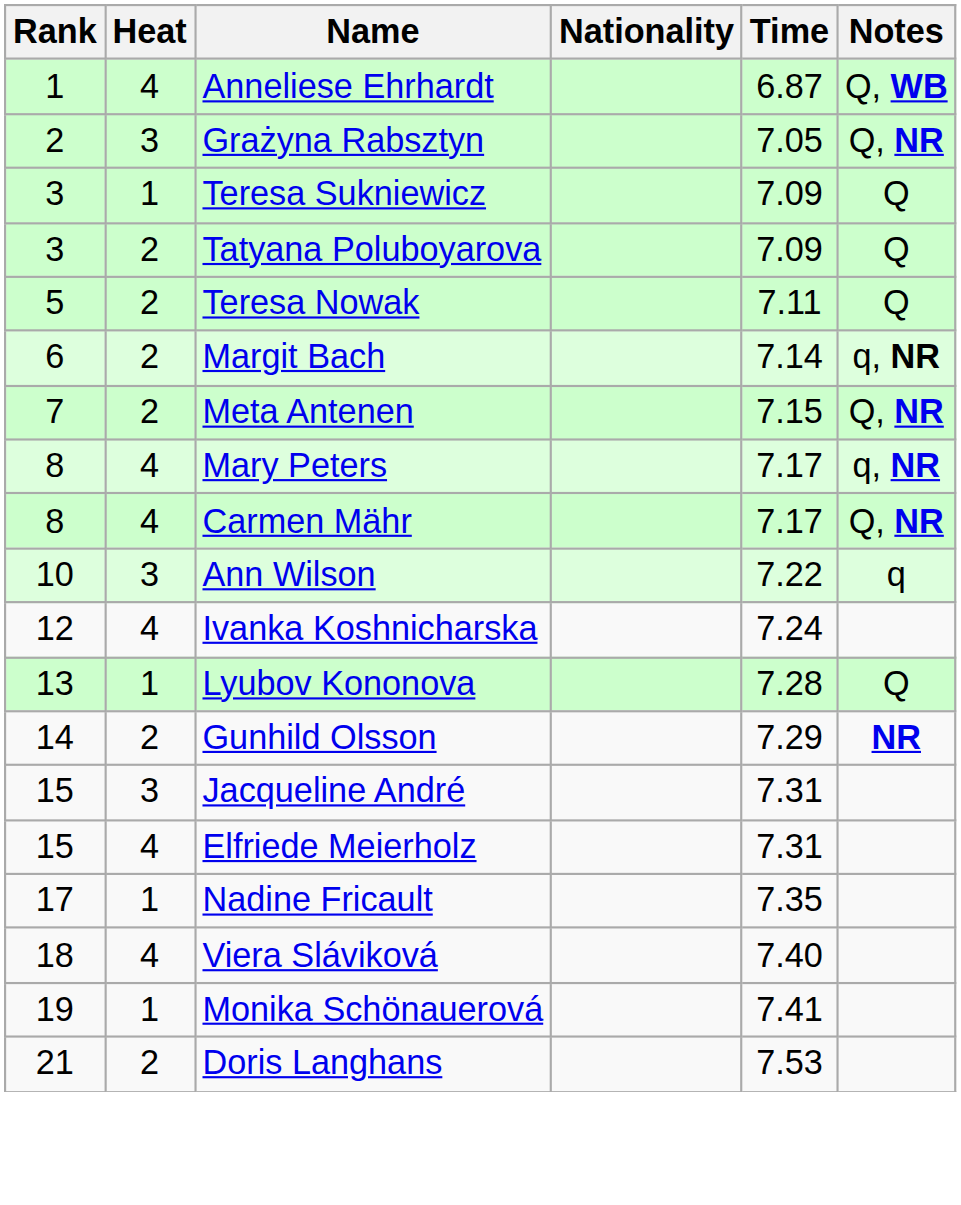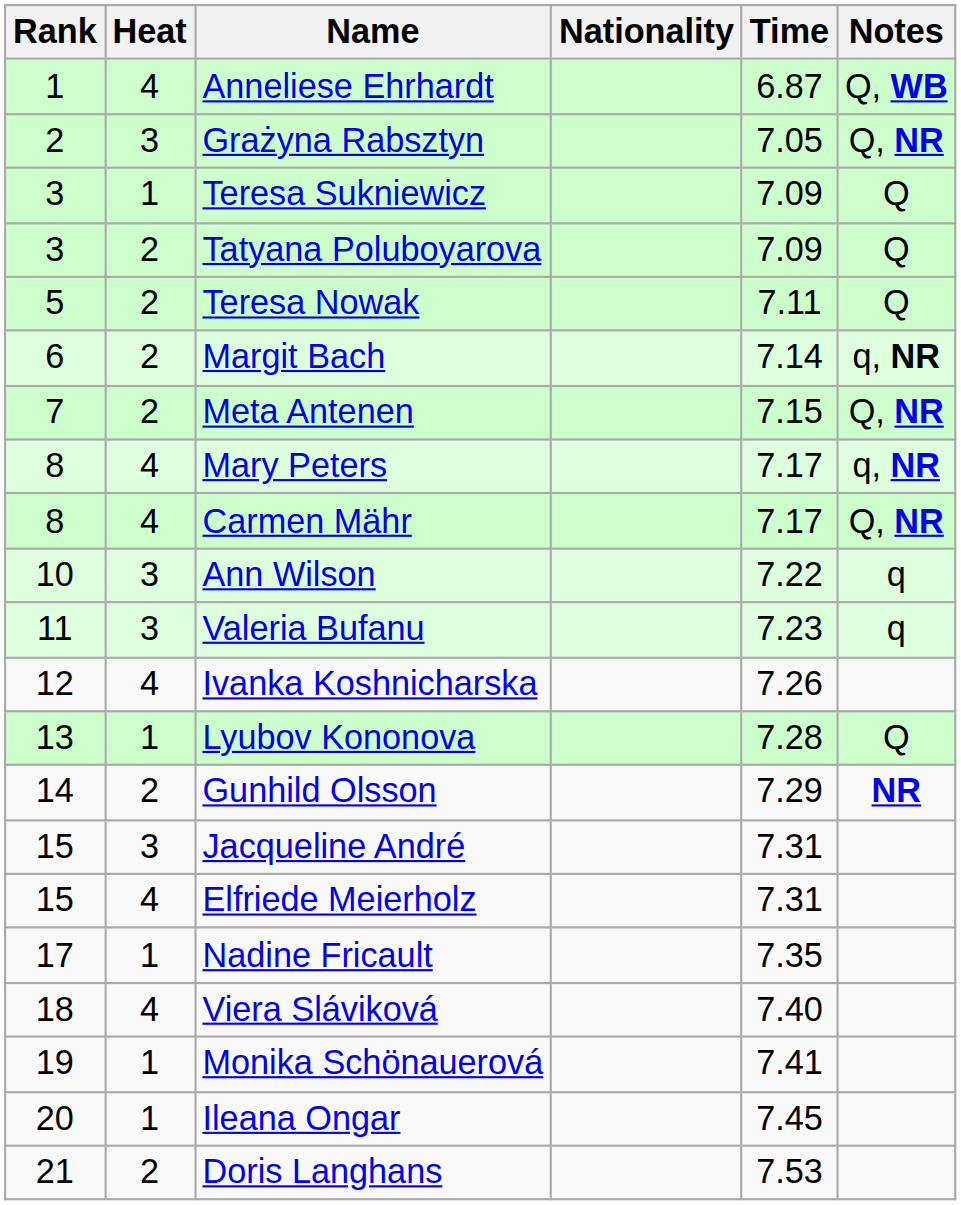 <table class="wikitable sortable" style="text-align:center">
 <tr>
 <th>Rank</th>
 <th>Heat</th>
 <th>Name</th>
 <th>Nationality</th>
 <th>Time</th>
 <th>Notes</th>
 </tr>
 <tr bgcolor=ccffcc>
 <td>1</td>
 <td>4</td>
 <td align="left"><a href='#'>Anneliese Ehrhardt</a></td>
 <td align=left></td>
 <td>6.87</td>
 <td>Q, <strong><a href='#'>WB</a></strong></td>
 </tr>
 <tr bgcolor=ccffcc>
 <td>2</td>
 <td>3</td>
 <td align="left"><a href='#'>Grażyna Rabsztyn</a></td>
 <td align=left></td>
 <td>7.05</td>
 <td>Q, <strong><a href='#'>NR</a></strong></td>
 </tr>
 <tr bgcolor=ccffcc>
 <td>3</td>
 <td>1</td>
 <td align="left"><a href='#'>Teresa Sukniewicz</a></td>
 <td align=left></td>
 <td>7.09</td>
 <td>Q</td>
 </tr>
 <tr bgcolor=ccffcc>
 <td>3</td>
 <td>2</td>
 <td align="left"><a href='#'>Tatyana Poluboyarova</a></td>
 <td align=left></td>
 <td>7.09</td>
 <td>Q</td>
 </tr>
 <tr bgcolor=ccffcc>
 <td>5</td>
 <td>2</td>
 <td align="left"><a href='#'>Teresa Nowak</a></td>
 <td align=left></td>
 <td>7.11</td>
 <td>Q</td>
 </tr>
 <tr bgcolor=ddffdd>
 <td>6</td>
 <td>2</td>
 <td align="left"><a href='#'>Margit Bach</a></td>
 <td align=left></td>
 <td>7.14</td>
 <td>q, <strong>NR</strong></td>
 </tr>
 <tr bgcolor=ccffcc>
 <td>7</td>
 <td>2</td>
 <td align="left"><a href='#'>Meta Antenen</a></td>
 <td align=left></td>
 <td>7.15</td>
 <td>Q, <strong><a href='#'>NR</a></strong></td>
 </tr>
 <tr bgcolor=ddffdd>
 <td>8</td>
 <td>4</td>
 <td align="left"><a href='#'>Mary Peters</a></td>
 <td align=left></td>
 <td>7.17</td>
 <td>q, <strong><a href='#'>NR</a></strong></td>
 </tr>
 <tr bgcolor=ccffcc>
 <td>8</td>
 <td>4</td>
 <td align="left"><a href='#'>Carmen Mähr</a></td>
 <td align=left></td>
 <td>7.17</td>
 <td>Q, <strong><a href='#'>NR</a></strong></td>
 </tr>
 <tr bgcolor=ddffdd>
 <td>10</td>
 <td>3</td>
 <td align="left"><a href='#'>Ann Wilson</a></td>
 <td align=left></td>
 <td>7.22</td>
 <td>q</td>
 </tr>
+<tr bgcolor=ddffdd>
+<td>11</td>
+<td>3</td>
+<td align="left"><a href='#'>Valeria Bufanu</a></td>
+<td align=left></td>
+<td>7.23</td>
+<td>q</td>
+</tr>
 <tr>
 <td>12</td>
 <td>4</td>
 <td align="left"><a href='#'>Ivanka Koshnicharska</a></td>
 <td align=left></td>
-<td>7.24</td>
+<td>7.26</td>
 <td></td>
 </tr>
 <tr bgcolor=ccffcc>
 <td>13</td>
 <td>1</td>
 <td align="left"><a href='#'>Lyubov Kononova</a></td>
 <td align=left></td>
 <td>7.28</td>
 <td>Q</td>
 </tr>
 <tr>
 <td>14</td>
 <td>2</td>
 <td align="left"><a href='#'>Gunhild Olsson</a></td>
 <td align=left></td>
 <td>7.29</td>
 <td><strong><a href='#'>NR</a></strong></td>
 </tr>
 <tr>
 <td>15</td>
 <td>3</td>
 <td align="left"><a href='#'>Jacqueline André</a></td>
 <td align=left></td>
 <td>7.31</td>
 <td></td>
 </tr>
 <tr>
 <td>15</td>
 <td>4</td>
 <td align="left"><a href='#'>Elfriede Meierholz</a></td>
 <td align=left></td>
 <td>7.31</td>
 <td></td>
 </tr>
 <tr>
 <td>17</td>
 <td>1</td>
 <td align="left"><a href='#'>Nadine Fricault</a></td>
 <td align=left></td>
 <td>7.35</td>
 <td></td>
 </tr>
 <tr>
 <td>18</td>
 <td>4</td>
 <td align="left"><a href='#'>Viera Sláviková</a></td>
 <td align=left></td>
 <td>7.40</td>
 <td></td>
 </tr>
 <tr>
 <td>19</td>
 <td>1</td>
 <td align="left"><a href='#'>Monika Schönauerová</a></td>
 <td align=left></td>
 <td>7.41</td>
 <td></td>
 </tr>
 <tr>
+<td>20</td>
+<td>1</td>
+<td align="left"><a href='#'>Ileana Ongar</a></td>
+<td align=left></td>
+<td>7.45</td>
+<td></td>
+</tr>
+<tr>
 <td>21</td>
 <td>2</td>
 <td align="left"><a href='#'>Doris Langhans</a></td>
 <td align=left></td>
 <td>7.53</td>
 <td></td>
 </tr>
 </table>
